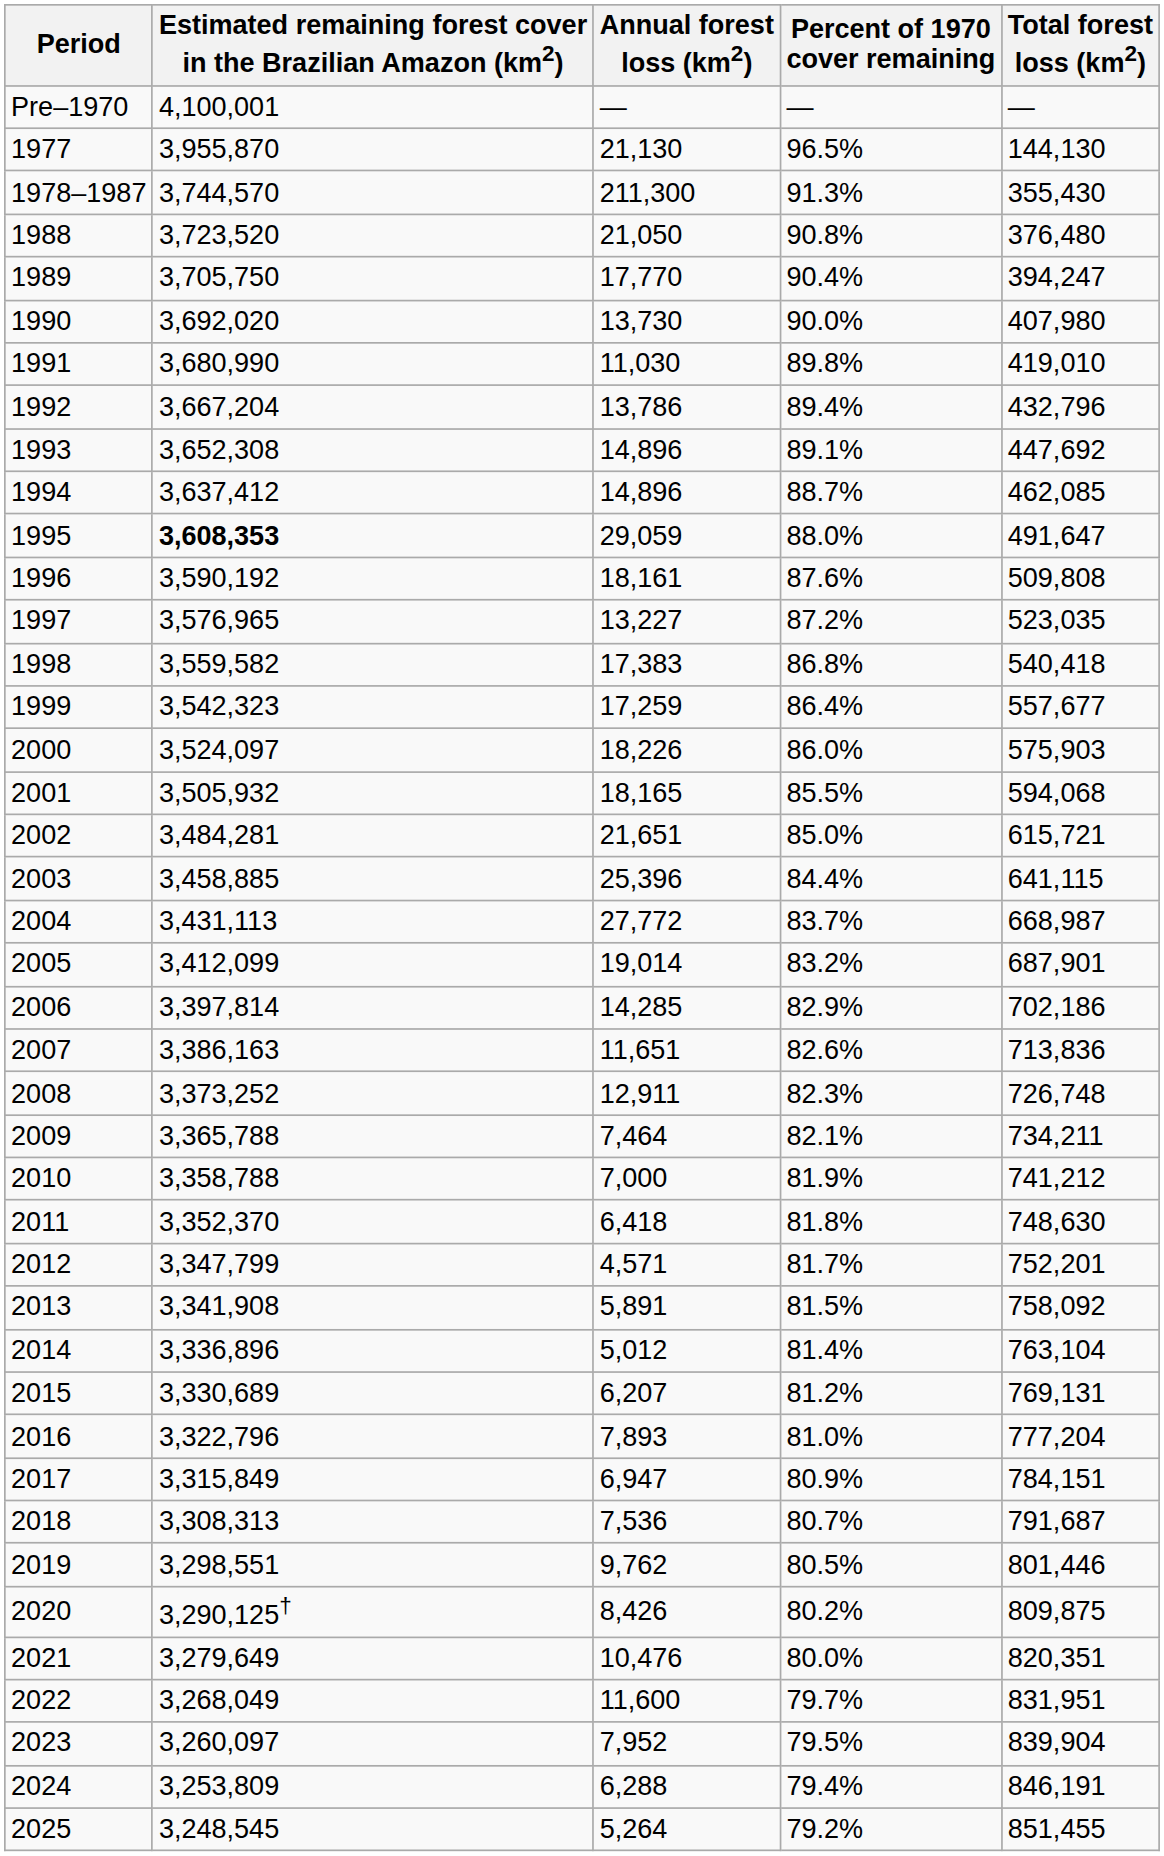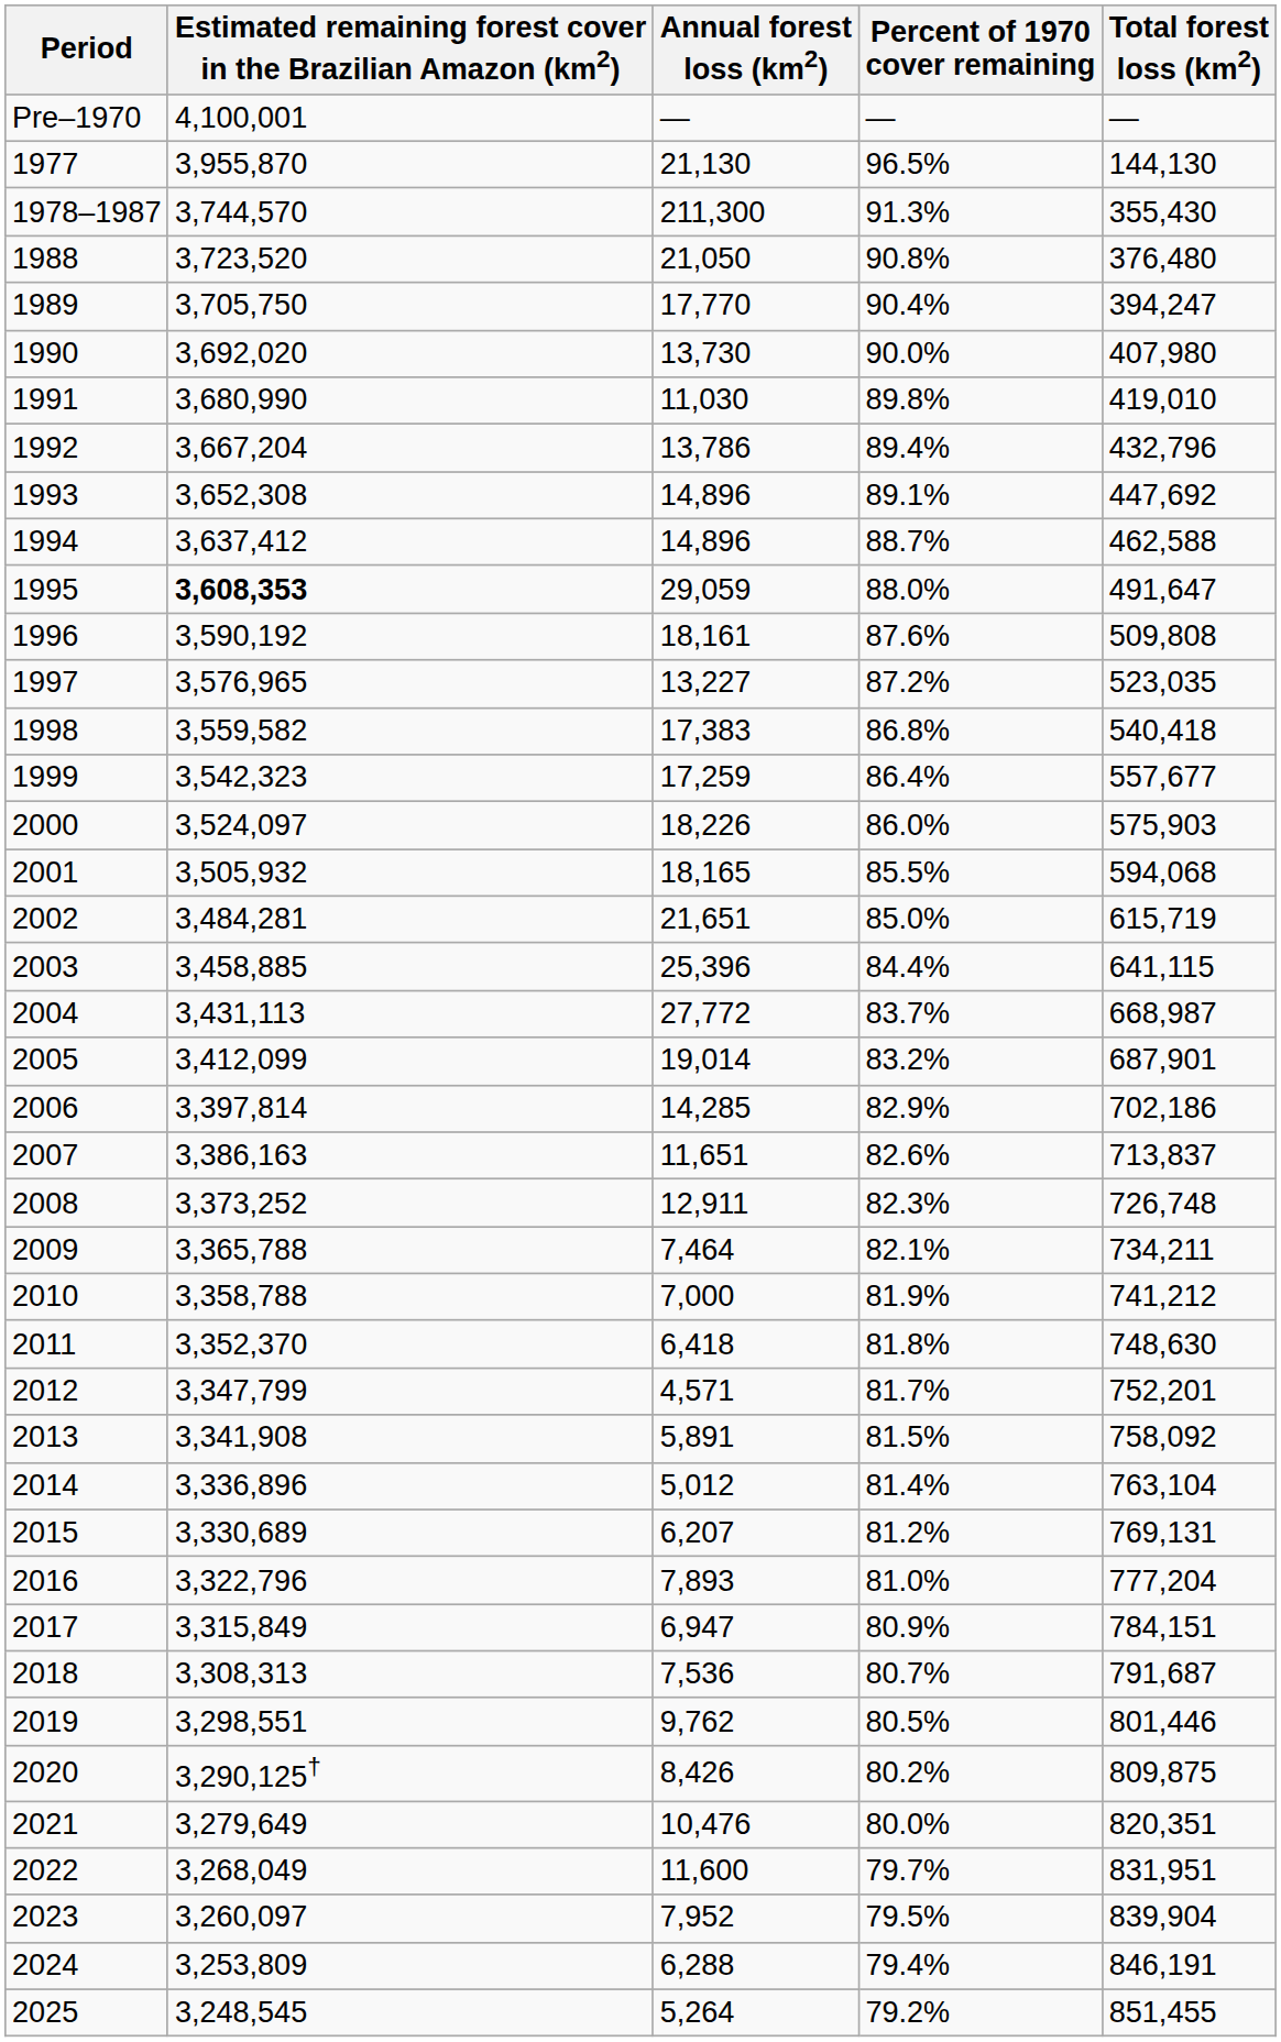 <table class="wikitable sortable">
 <tr>
 <th>Period</th>
 <th>Estimated remaining forest cover<br>in the Brazilian Amazon (km<sup>2</sup>)</th>
 <th>Annual forest<br>loss (km<sup>2</sup>)</th>
 <th>Percent of 1970<br>cover remaining</th>
 <th>Total forest<br>loss (km<sup>2</sup>)</th>
 </tr>
 <tr>
 <td>Pre–1970</td>
 <td>4,100,001</td>
 <td>—</td>
 <td>—</td>
 <td>—</td>
 </tr>
 <tr>
 <td>1977</td>
 <td>3,955,870</td>
 <td>21,130</td>
 <td>96.5%</td>
 <td>144,130</td>
 </tr>
 <tr>
 <td>1978–1987</td>
 <td>3,744,570</td>
 <td>211,300</td>
 <td>91.3%</td>
 <td>355,430</td>
 </tr>
 <tr>
 <td>1988</td>
 <td>3,723,520</td>
 <td>21,050</td>
 <td>90.8%</td>
 <td>376,480</td>
 </tr>
 <tr>
 <td>1989</td>
 <td>3,705,750</td>
 <td>17,770</td>
 <td>90.4%</td>
 <td>394,247</td>
 </tr>
 <tr>
 <td>1990</td>
 <td>3,692,020</td>
 <td>13,730</td>
 <td>90.0%</td>
 <td>407,980</td>
 </tr>
 <tr>
 <td>1991</td>
 <td>3,680,990</td>
 <td>11,030</td>
 <td>89.8%</td>
 <td>419,010</td>
 </tr>
 <tr>
 <td>1992</td>
 <td>3,667,204</td>
 <td>13,786</td>
 <td>89.4%</td>
 <td>432,796</td>
 </tr>
 <tr>
 <td>1993</td>
 <td>3,652,308</td>
 <td>14,896</td>
 <td>89.1%</td>
 <td>447,692</td>
 </tr>
 <tr>
 <td>1994</td>
 <td>3,637,412</td>
 <td>14,896</td>
 <td>88.7%</td>
-<td>462,085</td>
+<td>462,588</td>
 </tr>
 <tr>
 <td>1995</td>
 <td><strong>3,608,353</strong></td>
 <td>29,059</td>
 <td>88.0%</td>
 <td>491,647</td>
 </tr>
 <tr>
 <td>1996</td>
 <td>3,590,192</td>
 <td>18,161</td>
 <td>87.6%</td>
 <td>509,808</td>
 </tr>
 <tr>
 <td>1997</td>
 <td>3,576,965</td>
 <td>13,227</td>
 <td>87.2%</td>
 <td>523,035</td>
 </tr>
 <tr>
 <td>1998</td>
 <td>3,559,582</td>
 <td>17,383</td>
 <td>86.8%</td>
 <td>540,418</td>
 </tr>
 <tr>
 <td>1999</td>
 <td>3,542,323</td>
 <td>17,259</td>
 <td>86.4%</td>
 <td>557,677</td>
 </tr>
 <tr>
 <td>2000</td>
 <td>3,524,097</td>
 <td>18,226</td>
 <td>86.0%</td>
 <td>575,903</td>
 </tr>
 <tr>
 <td>2001</td>
 <td>3,505,932</td>
 <td>18,165</td>
 <td>85.5%</td>
 <td>594,068</td>
 </tr>
 <tr>
 <td>2002</td>
 <td>3,484,281</td>
 <td>21,651</td>
 <td>85.0%</td>
-<td>615,721</td>
+<td>615,719</td>
 </tr>
 <tr>
 <td>2003</td>
 <td>3,458,885</td>
 <td>25,396</td>
 <td>84.4%</td>
 <td>641,115</td>
 </tr>
 <tr>
 <td>2004</td>
 <td>3,431,113</td>
 <td>27,772</td>
 <td>83.7%</td>
 <td>668,987</td>
 </tr>
 <tr>
 <td>2005</td>
 <td>3,412,099</td>
 <td>19,014</td>
 <td>83.2%</td>
 <td>687,901</td>
 </tr>
 <tr>
 <td>2006</td>
 <td>3,397,814</td>
 <td>14,285</td>
 <td>82.9%</td>
 <td>702,186</td>
 </tr>
 <tr>
 <td>2007</td>
 <td>3,386,163</td>
 <td>11,651</td>
 <td>82.6%</td>
-<td>713,836</td>
+<td>713,837</td>
 </tr>
 <tr>
 <td>2008</td>
 <td>3,373,252</td>
 <td>12,911</td>
 <td>82.3%</td>
 <td>726,748</td>
 </tr>
 <tr>
 <td>2009</td>
 <td>3,365,788</td>
 <td>7,464</td>
 <td>82.1%</td>
 <td>734,211</td>
 </tr>
 <tr>
 <td>2010</td>
 <td>3,358,788</td>
 <td>7,000</td>
 <td>81.9%</td>
 <td>741,212</td>
 </tr>
 <tr>
 <td>2011</td>
 <td>3,352,370</td>
 <td>6,418</td>
 <td>81.8%</td>
 <td>748,630</td>
 </tr>
 <tr>
 <td>2012</td>
 <td>3,347,799</td>
 <td>4,571</td>
 <td>81.7%</td>
 <td>752,201</td>
 </tr>
 <tr>
 <td>2013</td>
 <td>3,341,908</td>
 <td>5,891</td>
 <td>81.5%</td>
 <td>758,092</td>
 </tr>
 <tr>
 <td>2014</td>
 <td>3,336,896</td>
 <td>5,012</td>
 <td>81.4%</td>
 <td>763,104</td>
 </tr>
 <tr>
 <td>2015</td>
 <td>3,330,689</td>
 <td>6,207</td>
 <td>81.2%</td>
 <td>769,131</td>
 </tr>
 <tr>
 <td>2016</td>
 <td>3,322,796</td>
 <td>7,893</td>
 <td>81.0%</td>
 <td>777,204</td>
 </tr>
 <tr>
 <td>2017</td>
 <td>3,315,849</td>
 <td>6,947</td>
 <td>80.9%</td>
 <td>784,151</td>
 </tr>
 <tr>
 <td>2018</td>
 <td>3,308,313</td>
 <td>7,536</td>
 <td>80.7%</td>
 <td>791,687</td>
 </tr>
 <tr>
 <td>2019</td>
 <td>3,298,551</td>
 <td>9,762</td>
 <td>80.5%</td>
 <td>801,446</td>
 </tr>
 <tr>
 <td>2020</td>
 <td>3,290,125<sup>†</sup></td>
 <td>8,426</td>
 <td>80.2%</td>
 <td>809,875</td>
 </tr>
 <tr>
 <td>2021</td>
 <td>3,279,649</td>
 <td>10,476</td>
 <td>80.0%</td>
 <td>820,351</td>
 </tr>
 <tr>
 <td>2022</td>
 <td>3,268,049</td>
 <td>11,600</td>
 <td>79.7%</td>
 <td>831,951</td>
 </tr>
 <tr>
 <td>2023</td>
 <td>3,260,097</td>
 <td>7,952</td>
 <td>79.5%</td>
 <td>839,904</td>
 </tr>
 <tr>
 <td>2024</td>
 <td>3,253,809</td>
 <td>6,288</td>
 <td>79.4%</td>
 <td>846,191</td>
 </tr>
 <tr>
 <td>2025</td>
 <td>3,248,545</td>
 <td>5,264</td>
 <td>79.2%</td>
 <td>851,455</td>
 </tr>
 </table>
